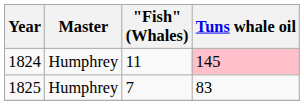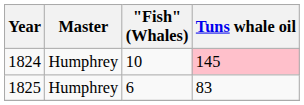 <table class="sortable wikitable">
 <tr>
 <th>Year</th>
 <th>Master</th>
 <th>"Fish"<br>(Whales)</th>
 <th><a href='#'>Tuns</a> whale oil</th>
 </tr>
 <tr>
 <td>1824</td>
 <td>Humphrey</td>
-<td>11</td>
+<td>10</td>
 <td style="background: pink;">145</td>
 </tr>
 <tr>
 <td>1825</td>
 <td>Humphrey</td>
-<td>7</td>
+<td>6</td>
 <td>83</td>
 </tr>
 <tr>
 </tr>
 </table>
